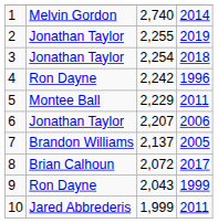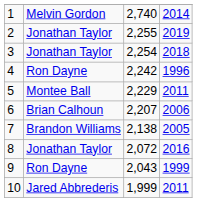 <table class="wikitable">
 <tr>
 </tr>
 <tr>
 <td>1</td>
 <td><a href='#'>Melvin Gordon</a></td>
 <td><abbr>2,740</abbr></td>
 <td><a href='#'>2014</a></td>
 </tr>
 <tr>
 <td>2</td>
 <td><a href='#'>Jonathan Taylor</a></td>
 <td><abbr>2,255</abbr></td>
 <td><a href='#'>2019</a></td>
 </tr>
 <tr>
 <td>3</td>
 <td><a href='#'>Jonathan Taylor</a></td>
 <td><abbr>2,254</abbr></td>
 <td><a href='#'>2018</a></td>
 </tr>
 <tr>
 <td>4</td>
 <td><a href='#'>Ron Dayne</a></td>
 <td><abbr>2,242</abbr></td>
 <td><a href='#'>1996</a></td>
 </tr>
 <tr>
 <td>5</td>
 <td><a href='#'>Montee Ball</a></td>
 <td><abbr>2,229</abbr></td>
 <td><a href='#'>2011</a></td>
 </tr>
 <tr>
 <td>6</td>
-<td><a href='#'>Jonathan Taylor</a></td>
+<td><a href='#'>Brian Calhoun</a></td>
 <td><abbr>2,207</abbr></td>
 <td><a href='#'>2006</a></td>
 </tr>
 <tr>
 <td>7</td>
 <td><a href='#'>Brandon Williams</a></td>
-<td><abbr>2,137</abbr></td>
+<td><abbr>2,138</abbr></td>
 <td><a href='#'>2005</a></td>
 </tr>
 <tr>
 <td>8</td>
-<td><a href='#'>Brian Calhoun</a></td>
+<td><a href='#'>Jonathan Taylor</a></td>
 <td><abbr>2,072</abbr></td>
-<td><a href='#'>2017</a></td>
+<td><a href='#'>2016</a></td>
 </tr>
 <tr>
 <td>9</td>
 <td><a href='#'>Ron Dayne</a></td>
 <td><abbr>2,043</abbr></td>
 <td><a href='#'>1999</a></td>
 </tr>
 <tr>
 <td>10</td>
 <td><a href='#'>Jared Abbrederis</a></td>
 <td><abbr>1,999</abbr></td>
 <td><a href='#'>2011</a></td>
 </tr>
 </table>
